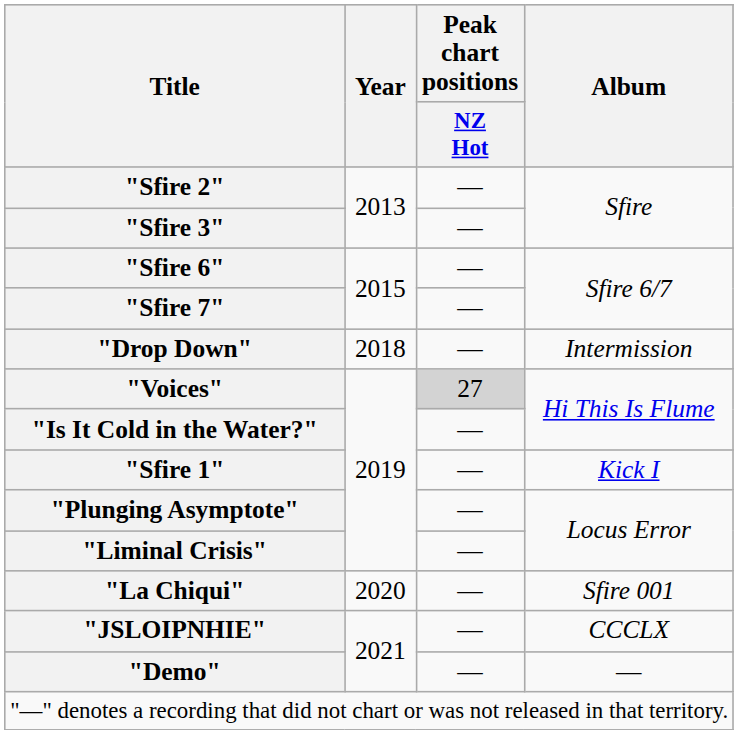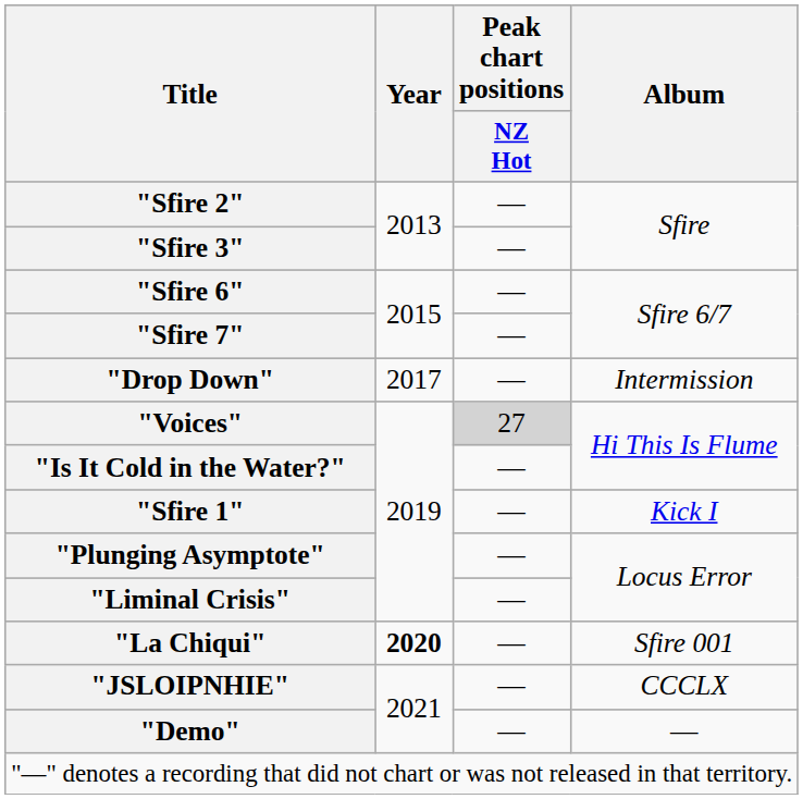 <table class="wikitable plainrowheaders" style="text-align:center">
 <tr>
 <th rowspan="2" scope="col">Title</th>
 <th rowspan="2" scope="col">Year</th>
 <th scope="col">Peak chart positions</th>
 <th rowspan="2" scope="col">Album</th>
 </tr>
 <tr>
 <th scope="col" style="width:2.9em;font-size:90%;"><a href='#'>NZ<br>Hot</a><br></th>
 </tr>
 <tr>
 <th scope="row">"Sfire 2"<br></th>
 <td rowspan="2" align="center">2013</td>
 <td align="center">—</td>
 <td rowspan="2" align="center"><em>Sfire</em></td>
 </tr>
 <tr>
 <th scope="row">"Sfire 3"<br></th>
 <td>—</td>
 </tr>
 <tr>
 <th scope="row">"Sfire 6"<br></th>
 <td rowspan="2" align="center">2015</td>
 <td>—</td>
 <td rowspan="2" align="center"><em>Sfire 6/7</em></td>
 </tr>
 <tr>
 <th scope="row">"Sfire 7"<br></th>
 <td>—</td>
 </tr>
 <tr>
 <th scope="row">"Drop Down"<br></th>
-<td align="center">2018</td>
+<td align="center">2017</td>
 <td>—</td>
 <td align="center"><em>Intermission</em></td>
 </tr>
 <tr>
 <th scope="row">"Voices"<br></th>
 <td rowspan="5" align="center">2019</td>
 <td style="background: lightgrey;">27</td>
 <td rowspan="2" align="center"><em><a href='#'>Hi This Is Flume</a></em></td>
 </tr>
 <tr>
 <th scope="row">"Is It Cold in the Water?"<br></th>
 <td>—</td>
 </tr>
 <tr>
 <th scope="row">"Sfire 1"<br></th>
 <td>—</td>
 <td align="center"><em><a href='#'>Kick I</a></em></td>
 </tr>
 <tr>
 <th scope="row">"Plunging Asymptote"<br></th>
 <td align="center">—</td>
 <td rowspan="2" align="center"><em>Locus Error</em></td>
 </tr>
 <tr>
 <th scope="row">"Liminal Crisis"<br></th>
 <td align="center">—</td>
 </tr>
 <tr>
 <th scope="row">"La Chiqui" <br> </th>
-<td rowspan="1" align="center">2020</td>
+<td rowspan="1" align="center"><strong>2020</strong></td>
 <td>—</td>
 <td align="center"><em>Sfire 001</em></td>
 </tr>
 <tr>
 <th scope="row">"JSLOIPNHIE" <br> </th>
 <td rowspan="2" align="center">2021</td>
 <td>—</td>
 <td align="center"><em>CCCLX</em></td>
 </tr>
 <tr>
 <th scope="row">"Demo" <br> </th>
 <td>—</td>
 <td align="center">—</td>
 </tr>
 <tr>
 <td colspan="4" style="font-size:90%">"—" denotes a recording that did not chart or was not released in that territory.</td>
 </tr>
 </table>
